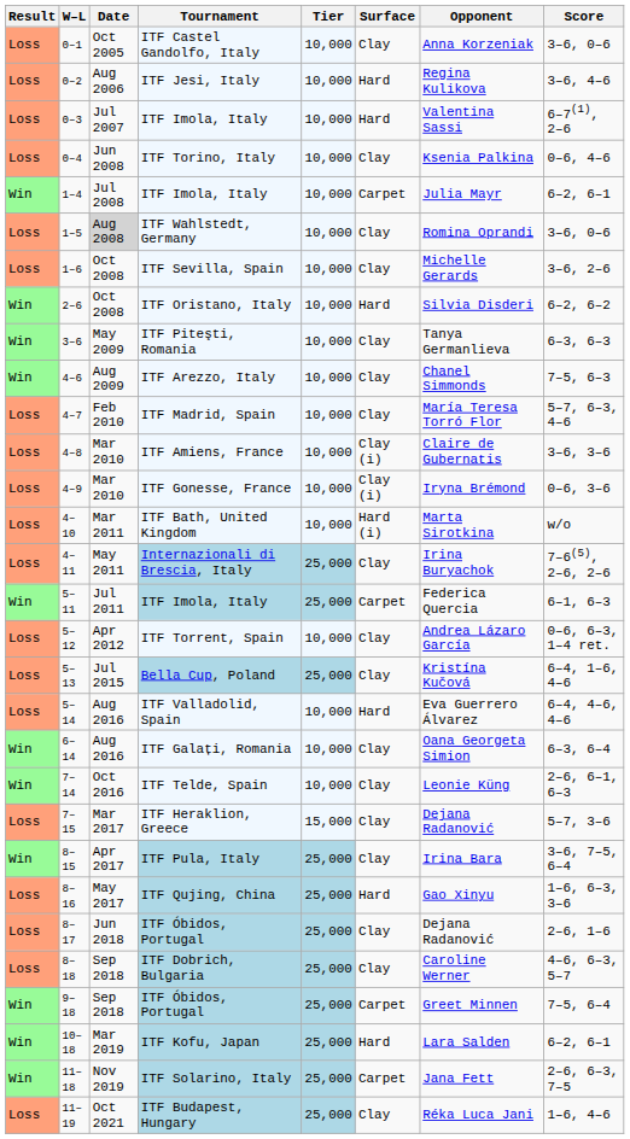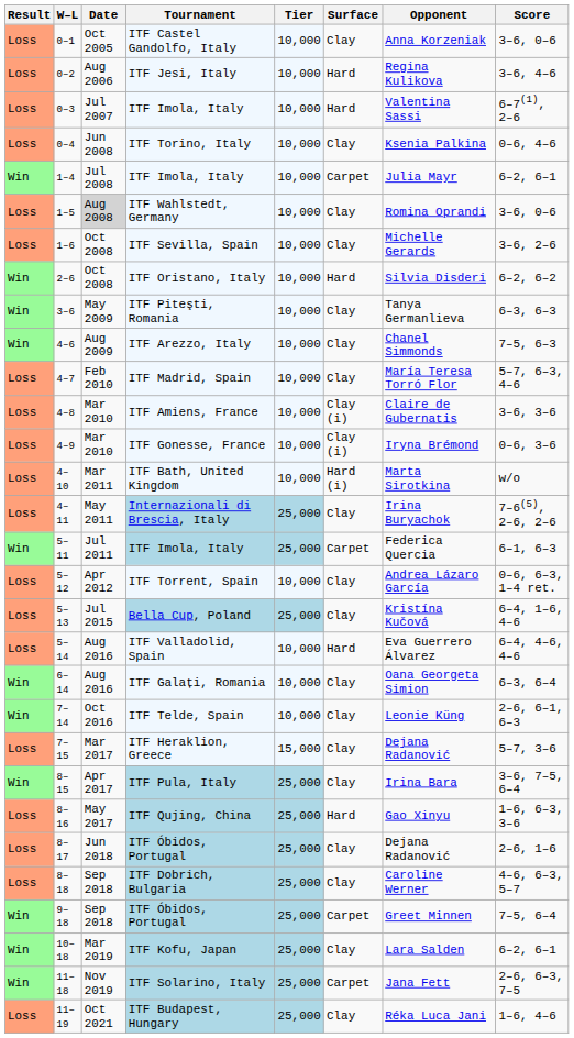 <table class="sortable wikitable">
 <tr>
 <th>Result</th>
 <th class="unsortable">W–L</th>
 <th>Date</th>
 <th>Tournament</th>
 <th>Tier</th>
 <th>Surface</th>
 <th>Opponent</th>
 <th class="unsortable">Score</th>
 </tr>
 <tr>
 <td style="background:#ffa07a;">Loss</td>
 <td><small>0–1</small></td>
 <td>Oct 2005</td>
 <td style="background:#f0f8ff;">ITF Castel Gandolfo, Italy</td>
 <td style="background:#f0f8ff;">10,000</td>
 <td>Clay</td>
 <td> <a href='#'>Anna Korzeniak</a></td>
 <td>3–6, 0–6</td>
 </tr>
 <tr>
 <td style="background:#ffa07a;">Loss</td>
 <td><small>0–2</small></td>
 <td>Aug 2006</td>
 <td style="background:#f0f8ff;">ITF Jesi, Italy</td>
 <td style="background:#f0f8ff;">10,000</td>
 <td>Hard</td>
 <td> <a href='#'>Regina Kulikova</a></td>
 <td>3–6, 4–6</td>
 </tr>
 <tr>
 <td style="background:#ffa07a;">Loss</td>
 <td><small>0–3</small></td>
 <td>Jul 2007</td>
 <td style="background:#f0f8ff;">ITF Imola, Italy</td>
 <td style="background:#f0f8ff;">10,000</td>
 <td>Hard</td>
 <td> <a href='#'>Valentina Sassi</a></td>
 <td>6–7<sup>(1)</sup>, 2–6</td>
 </tr>
 <tr>
 <td style="background:#ffa07a;">Loss</td>
 <td><small>0–4</small></td>
 <td>Jun 2008</td>
 <td style="background:#f0f8ff;">ITF Torino, Italy</td>
 <td style="background:#f0f8ff;">10,000</td>
 <td>Clay</td>
 <td> <a href='#'>Ksenia Palkina</a></td>
 <td>0–6, 4–6</td>
 </tr>
 <tr>
 <td style="background:#98fb98;">Win</td>
 <td><small>1–4</small></td>
 <td>Jul 2008</td>
 <td style="background:#f0f8ff;">ITF Imola, Italy</td>
 <td style="background:#f0f8ff;">10,000</td>
 <td>Carpet</td>
 <td> <a href='#'>Julia Mayr</a></td>
 <td>6–2, 6–1</td>
 </tr>
 <tr>
 <td style="background:#ffa07a;">Loss</td>
 <td><small>1–5</small></td>
 <td style="background: lightgrey;">Aug 2008</td>
 <td style="background:#f0f8ff;">ITF Wahlstedt, Germany</td>
 <td style="background:#f0f8ff;">10,000</td>
 <td>Clay</td>
 <td> <a href='#'>Romina Oprandi</a></td>
 <td>3–6, 0–6</td>
 </tr>
 <tr>
 <td style="background:#ffa07a;">Loss</td>
 <td><small>1–6</small></td>
 <td>Oct 2008</td>
 <td style="background:#f0f8ff;">ITF Sevilla, Spain</td>
 <td style="background:#f0f8ff;">10,000</td>
 <td>Clay</td>
 <td> <a href='#'>Michelle Gerards</a></td>
 <td>3–6, 2–6</td>
 </tr>
 <tr>
 <td style="background:#98fb98;">Win</td>
 <td><small>2–6</small></td>
 <td>Oct 2008</td>
 <td style="background:#f0f8ff;">ITF Oristano, Italy</td>
 <td style="background:#f0f8ff;">10,000</td>
 <td>Hard</td>
 <td> <a href='#'>Silvia Disderi</a></td>
 <td>6–2, 6–2</td>
 </tr>
 <tr>
 <td style="background:#98fb98;">Win</td>
 <td><small>3–6</small></td>
 <td>May 2009</td>
 <td style="background:#f0f8ff;">ITF Piteşti, Romania</td>
 <td style="background:#f0f8ff;">10,000</td>
 <td>Clay</td>
 <td> Tanya Germanlieva</td>
 <td>6–3, 6–3</td>
 </tr>
 <tr>
 <td style="background:#98fb98;">Win</td>
 <td><small>4–6</small></td>
 <td>Aug 2009</td>
 <td style="background:#f0f8ff;">ITF Arezzo, Italy</td>
 <td style="background:#f0f8ff;">10,000</td>
 <td>Clay</td>
 <td> <a href='#'>Chanel Simmonds</a></td>
 <td>7–5, 6–3</td>
 </tr>
 <tr>
 <td style="background:#ffa07a;">Loss</td>
 <td><small>4–7</small></td>
 <td>Feb 2010</td>
 <td style="background:#f0f8ff;">ITF Madrid, Spain</td>
 <td style="background:#f0f8ff;">10,000</td>
 <td>Clay</td>
 <td> <a href='#'>María Teresa Torró Flor</a></td>
 <td>5–7, 6–3, 4–6</td>
 </tr>
 <tr>
 <td style="background:#ffa07a;">Loss</td>
 <td><small>4–8</small></td>
 <td>Mar 2010</td>
 <td style="background:#f0f8ff;">ITF Amiens, France</td>
 <td style="background:#f0f8ff;">10,000</td>
 <td>Clay (i)</td>
 <td> <a href='#'>Claire de Gubernatis</a></td>
 <td>3–6, 3–6</td>
 </tr>
 <tr>
 <td style="background:#ffa07a;">Loss</td>
 <td><small>4–9</small></td>
 <td>Mar 2010</td>
 <td style="background:#f0f8ff;">ITF Gonesse, France</td>
 <td style="background:#f0f8ff;">10,000</td>
 <td>Clay (i)</td>
 <td> <a href='#'>Iryna Brémond</a></td>
 <td>0–6, 3–6</td>
 </tr>
 <tr>
 <td style="background:#ffa07a;">Loss</td>
 <td><small>4–10</small></td>
 <td>Mar 2011</td>
 <td style="background:#f0f8ff;">ITF Bath, United Kingdom</td>
 <td style="background:#f0f8ff;">10,000</td>
 <td>Hard (i)</td>
 <td> <a href='#'>Marta Sirotkina</a></td>
 <td>w/o</td>
 </tr>
 <tr>
 <td style="background:#ffa07a;">Loss</td>
 <td><small>4–11</small></td>
 <td>May 2011</td>
 <td style="background:lightblue;"><a href='#'>Internazionali di Brescia</a>, Italy</td>
 <td style="background:lightblue;">25,000</td>
 <td>Clay</td>
 <td> <a href='#'>Irina Buryachok</a></td>
 <td>7–6<sup>(5)</sup>, 2–6, 2–6</td>
 </tr>
 <tr>
 <td style="background:#98fb98;">Win</td>
 <td><small>5–11</small></td>
 <td>Jul 2011</td>
 <td style="background:lightblue;">ITF Imola, Italy</td>
 <td style="background:lightblue;">25,000</td>
 <td>Carpet</td>
 <td> Federica Quercia</td>
 <td>6–1, 6–3</td>
 </tr>
 <tr>
 <td style="background:#ffa07a;">Loss</td>
 <td><small>5–12</small></td>
 <td>Apr 2012</td>
 <td style="background:#f0f8ff;">ITF Torrent, Spain</td>
 <td style="background:#f0f8ff;">10,000</td>
 <td>Clay</td>
 <td> <a href='#'>Andrea Lázaro García</a></td>
 <td>0–6, 6–3, 1–4 ret.</td>
 </tr>
 <tr>
 <td style="background:#ffa07a;">Loss</td>
 <td><small>5–13</small></td>
 <td>Jul 2015</td>
 <td style="background:lightblue;"><a href='#'>Bella Cup</a>, Poland</td>
 <td style="background:lightblue;">25,000</td>
 <td>Clay</td>
 <td> <a href='#'>Kristína Kučová</a></td>
 <td>6–4, 1–6, 4–6</td>
 </tr>
 <tr>
 <td style="background:#ffa07a;">Loss</td>
 <td><small>5–14</small></td>
 <td>Aug 2016</td>
 <td style="background:#f0f8ff;">ITF Valladolid, Spain</td>
 <td style="background:#f0f8ff;">10,000</td>
 <td>Hard</td>
 <td> Eva Guerrero Álvarez</td>
 <td>6–4, 4–6, 4–6</td>
 </tr>
 <tr>
 <td style="background:#98fb98;">Win</td>
 <td><small>6–14</small></td>
 <td>Aug 2016</td>
 <td style="background:#f0f8ff;">ITF Galați, Romania</td>
 <td style="background:#f0f8ff;">10,000</td>
 <td>Clay</td>
 <td> <a href='#'>Oana Georgeta Simion</a></td>
 <td>6–3, 6–4</td>
 </tr>
 <tr>
 <td style="background:#98fb98;">Win</td>
 <td><small>7–14</small></td>
 <td>Oct 2016</td>
 <td style="background:#f0f8ff;">ITF Telde, Spain</td>
 <td style="background:#f0f8ff;">10,000</td>
 <td>Clay</td>
 <td> <a href='#'>Leonie Küng</a></td>
 <td>2–6, 6–1, 6–3</td>
 </tr>
 <tr>
 <td style="background:#ffa07a;">Loss</td>
 <td><small>7–15</small></td>
 <td>Mar 2017</td>
 <td style="background:#f0f8ff;">ITF Heraklion, Greece</td>
 <td style="background:#f0f8ff;">15,000</td>
 <td>Clay</td>
 <td> <a href='#'>Dejana Radanović</a></td>
 <td>5–7, 3–6</td>
 </tr>
 <tr>
 <td style="background:#98fb98;">Win</td>
 <td><small>8–15</small></td>
 <td>Apr 2017</td>
 <td style="background:lightblue;">ITF Pula, Italy</td>
 <td style="background:lightblue;">25,000</td>
 <td>Clay</td>
 <td> <a href='#'>Irina Bara</a></td>
 <td>3–6, 7–5, 6–4</td>
 </tr>
 <tr>
 <td style="background:#ffa07a;">Loss</td>
 <td><small>8–16</small></td>
 <td>May 2017</td>
 <td style="background:lightblue;">ITF Qujing, China</td>
 <td style="background:lightblue;">25,000</td>
 <td>Hard</td>
 <td> <a href='#'>Gao Xinyu</a></td>
 <td>1–6, 6–3, 3–6</td>
 </tr>
 <tr>
 <td style="background:#ffa07a;">Loss</td>
 <td><small>8–17</small></td>
 <td>Jun 2018</td>
 <td style="background:lightblue;">ITF Óbidos, Portugal</td>
 <td style="background:lightblue;">25,000</td>
 <td>Clay</td>
 <td> Dejana Radanović</td>
 <td>2–6, 1–6</td>
 </tr>
 <tr>
 <td style="background:#ffa07a;">Loss</td>
 <td><small>8–18</small></td>
 <td>Sep 2018</td>
 <td style="background:lightblue;">ITF Dobrich, Bulgaria</td>
 <td style="background:lightblue;">25,000</td>
 <td>Clay</td>
 <td> <a href='#'>Caroline Werner</a></td>
 <td>4–6, 6–3, 5–7</td>
 </tr>
 <tr>
 <td style="background:#98fb98;">Win</td>
 <td><small>9–18</small></td>
 <td>Sep 2018</td>
 <td style="background:lightblue;">ITF Óbidos, Portugal</td>
 <td style="background:lightblue;">25,000</td>
 <td>Carpet</td>
 <td> <a href='#'>Greet Minnen</a></td>
 <td>7–5, 6–4</td>
 </tr>
 <tr>
 <td style="background:#98fb98;">Win</td>
 <td><small>10–18</small></td>
 <td>Mar 2019</td>
 <td style="background:lightblue;">ITF Kofu, Japan</td>
 <td style="background:lightblue;">25,000</td>
-<td>Hard</td>
+<td>Clay</td>
 <td> <a href='#'>Lara Salden</a></td>
 <td>6–2, 6–1</td>
 </tr>
 <tr>
 <td style="background:#98fb98;">Win</td>
 <td><small>11–18</small></td>
 <td>Nov 2019</td>
 <td style="background:lightblue;">ITF Solarino, Italy</td>
 <td style="background:lightblue;">25,000</td>
 <td>Carpet</td>
 <td> <a href='#'>Jana Fett</a></td>
 <td>2–6, 6–3, 7–5</td>
 </tr>
 <tr>
 <td style="background:#ffa07a;">Loss</td>
 <td><small>11–19</small></td>
 <td>Oct 2021</td>
 <td style="background:lightblue;">ITF Budapest, Hungary</td>
 <td style="background:lightblue;">25,000</td>
 <td>Clay</td>
 <td> <a href='#'>Réka Luca Jani</a></td>
 <td>1–6, 4–6</td>
 </tr>
 </table>
